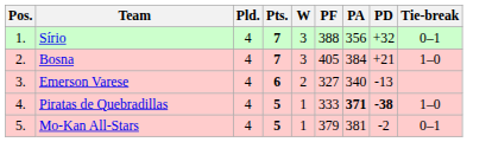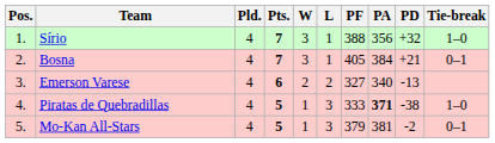 <table class="wikitable" style="text-align:center">
 <tr>
 <th width=15>Pos.</th>
 <th width=220>Team</th>
 <th width=20>Pld.</th>
 <th width=20>Pts.</th>
 <th width=20>W</th>
+<th width=20>L</th>
 <th width=20>PF</th>
 <th width=20>PA</th>
 <th width=20>PD</th>
 <th>Tie-break</th>
 </tr>
 <tr style="background: #ccffcc;">
 <td>1.</td>
 <td align=left> <a href='#'>Sírio</a></td>
 <td>4</td>
 <td><strong>7</strong></td>
 <td>3</td>
+<td>1</td>
 <td>388</td>
 <td>356</td>
 <td>+32</td>
-<td>0–1</td>
+<td>1–0</td>
 </tr>
 <tr style="background:#ffcccc;">
 <td>2.</td>
 <td align=left> <a href='#'>Bosna</a></td>
 <td>4</td>
 <td><strong>7</strong></td>
 <td>3</td>
+<td>1</td>
 <td>405</td>
 <td>384</td>
 <td>+21</td>
-<td>1–0</td>
+<td>0–1</td>
 </tr>
 <tr style="background:#ffcccc;">
 <td>3.</td>
 <td align=left> <a href='#'>Emerson Varese</a></td>
 <td>4</td>
 <td><strong>6</strong></td>
+<td>2</td>
 <td>2</td>
 <td>327</td>
 <td>340</td>
 <td>-13</td>
 <td></td>
 </tr>
 <tr style="background:#ffcccc;">
 <td>4.</td>
 <td align=left> <a href='#'>Piratas de Quebradillas</a></td>
 <td>4</td>
 <td><strong>5</strong></td>
 <td>1</td>
+<td>3</td>
 <td>333</td>
 <td><strong>371</strong></td>
-<td><strong>-38</strong></td>
+<td>-38</td>
 <td>1–0</td>
 </tr>
 <tr style="background:#ffcccc;">
 <td>5.</td>
 <td align=left> <a href='#'>Mo-Kan All-Stars</a></td>
 <td>4</td>
 <td><strong>5</strong></td>
 <td>1</td>
+<td>3</td>
 <td>379</td>
 <td>381</td>
 <td>-2</td>
 <td>0–1</td>
 </tr>
 </table>
